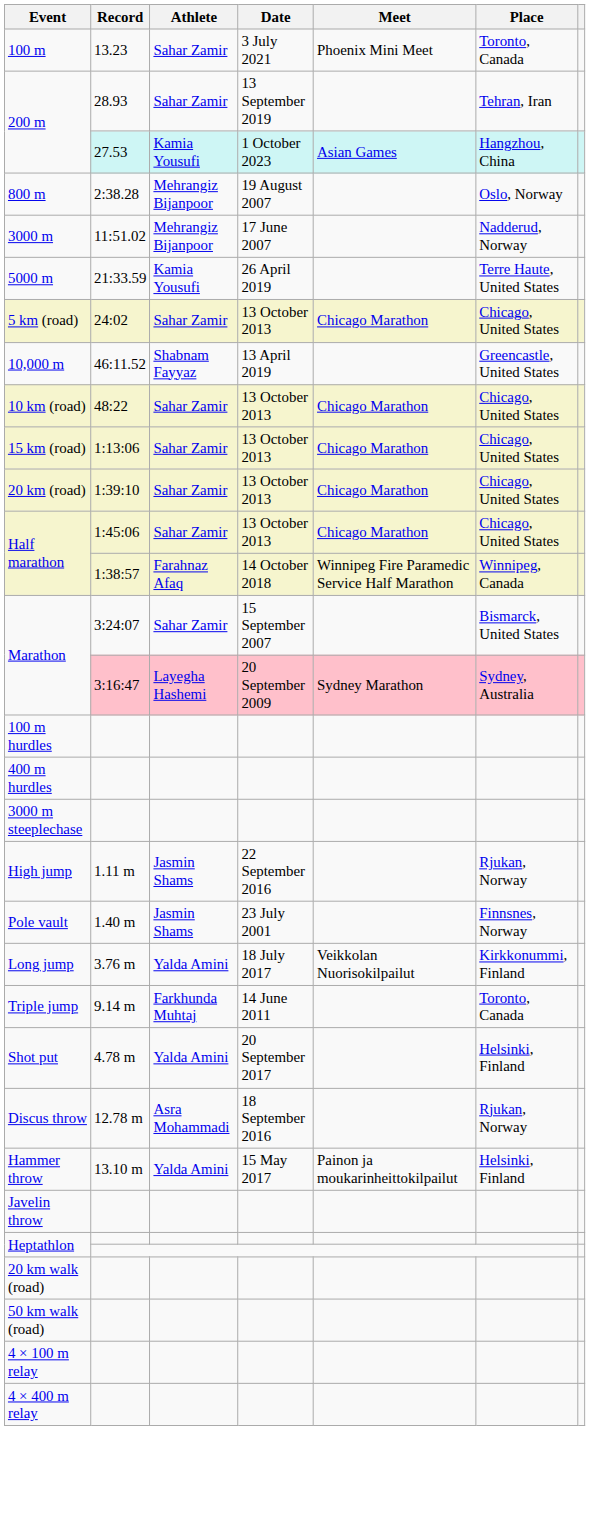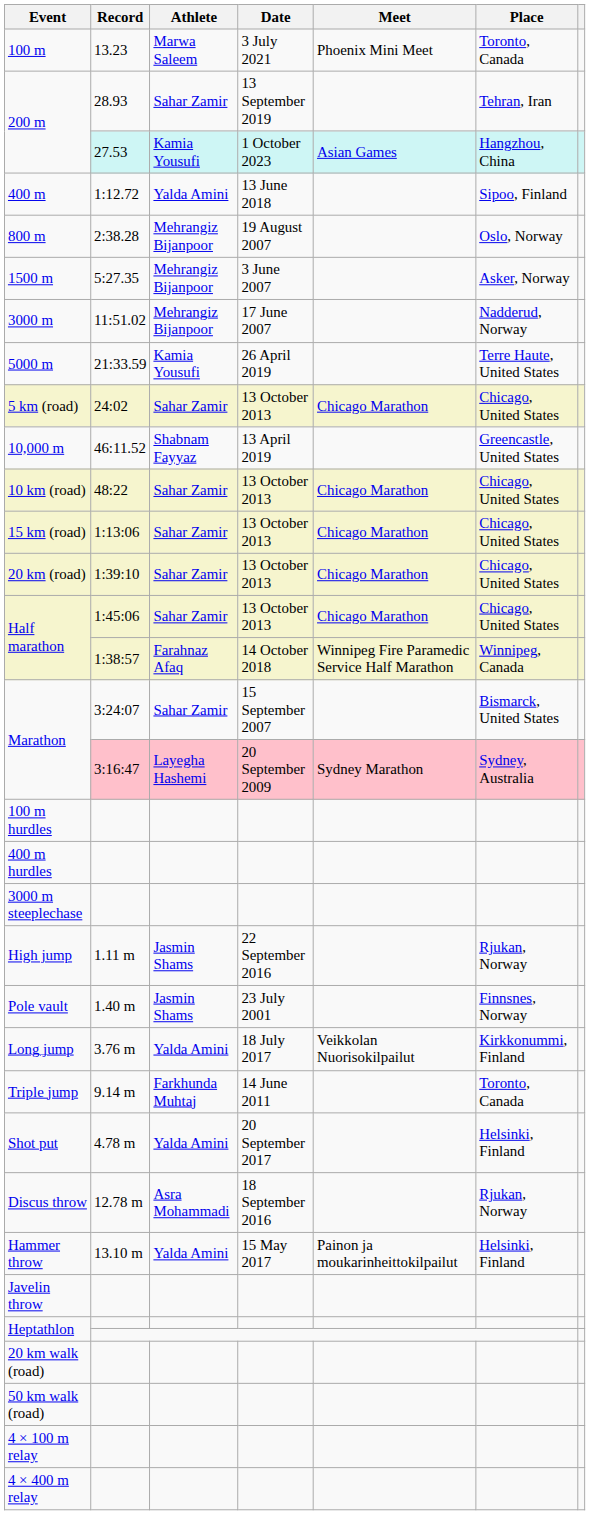 <table class="wikitable" style="font-size:95%; width: 95%;">
 <tr>
 <th>Event</th>
 <th>Record</th>
 <th>Athlete</th>
 <th>Date</th>
 <th>Meet</th>
 <th>Place</th>
 <th></th>
 </tr>
 <tr>
 <td><a href='#'>100 m</a></td>
 <td>13.23 </td>
-<td><a href='#'>Sahar Zamir</a></td>
+<td><a href='#'>Marwa Saleem</a></td>
 <td>3 July 2021</td>
 <td>Phoenix Mini Meet</td>
 <td><a href='#'>Toronto</a>, Canada</td>
 <td></td>
 </tr>
 <tr>
 <td rowspan=2><a href='#'>200 m</a></td>
 <td>28.93 </td>
 <td><a href='#'>Sahar Zamir</a></td>
 <td>13 September 2019</td>
 <td></td>
 <td><a href='#'>Tehran</a>, Iran</td>
 <td></td>
 </tr>
 <tr bgcolor="#CEF6F5">
 <td>27.53 </td>
 <td><a href='#'>Kamia Yousufi</a></td>
 <td>1 October 2023</td>
 <td><a href='#'>Asian Games</a></td>
 <td><a href='#'>Hangzhou</a>, China</td>
 <td></td>
 </tr>
 <tr>
+<td><a href='#'>400 m</a></td>
+<td>1:12.72</td>
+<td><a href='#'>Yalda Amini</a></td>
+<td>13 June 2018</td>
+<td></td>
+<td><a href='#'>Sipoo</a>, Finland</td>
+<td></td>
+</tr>
+<tr>
 <td><a href='#'>800 m</a></td>
 <td>2:38.28</td>
 <td><a href='#'>Mehrangiz Bijanpoor</a></td>
 <td>19 August 2007</td>
 <td></td>
 <td><a href='#'>Oslo</a>, Norway</td>
+<td></td>
+</tr>
+<tr>
+<td><a href='#'>1500 m</a></td>
+<td>5:27.35</td>
+<td><a href='#'>Mehrangiz Bijanpoor</a></td>
+<td>3 June 2007</td>
+<td></td>
+<td><a href='#'>Asker</a>, Norway</td>
 <td></td>
 </tr>
 <tr>
 <td><a href='#'>3000 m</a></td>
 <td>11:51.02</td>
 <td><a href='#'>Mehrangiz Bijanpoor</a></td>
 <td>17 June 2007</td>
 <td></td>
 <td><a href='#'>Nadderud</a>, Norway</td>
 <td></td>
 </tr>
 <tr>
 <td><a href='#'>5000 m</a></td>
 <td>21:33.59</td>
 <td><a href='#'>Kamia Yousufi</a></td>
 <td>26 April 2019</td>
 <td></td>
 <td><a href='#'>Terre Haute</a>, United States</td>
 <td></td>
 </tr>
 <tr style="background:#f6F5CE;">
 <td><a href='#'>5 km</a> (road)</td>
 <td>24:02</td>
 <td><a href='#'>Sahar Zamir</a></td>
 <td>13 October 2013</td>
 <td><a href='#'>Chicago Marathon</a></td>
 <td><a href='#'>Chicago</a>, United States</td>
 <td></td>
 </tr>
 <tr>
 <td><a href='#'>10,000 m</a></td>
 <td>46:11.52</td>
 <td><a href='#'>Shabnam Fayyaz</a></td>
 <td>13 April 2019</td>
 <td></td>
 <td><a href='#'>Greencastle</a>, United States</td>
 <td></td>
 </tr>
 <tr style="background:#f6F5CE;">
 <td><a href='#'>10 km</a> (road)</td>
 <td>48:22</td>
 <td><a href='#'>Sahar Zamir</a></td>
 <td>13 October 2013</td>
 <td><a href='#'>Chicago Marathon</a></td>
 <td><a href='#'>Chicago</a>, United States</td>
 <td></td>
 </tr>
 <tr style="background:#f6F5CE;">
 <td><a href='#'>15 km</a> (road)</td>
 <td>1:13:06</td>
 <td><a href='#'>Sahar Zamir</a></td>
 <td>13 October 2013</td>
 <td><a href='#'>Chicago Marathon</a></td>
 <td><a href='#'>Chicago</a>, United States</td>
 <td></td>
 </tr>
 <tr style="background:#f6F5CE;">
 <td><a href='#'>20 km</a> (road)</td>
 <td>1:39:10</td>
 <td><a href='#'>Sahar Zamir</a></td>
 <td>13 October 2013</td>
 <td><a href='#'>Chicago Marathon</a></td>
 <td><a href='#'>Chicago</a>, United States</td>
 <td></td>
 </tr>
 <tr style="background:#f6F5CE;">
 <td rowspan=2><a href='#'>Half marathon</a></td>
 <td>1:45:06</td>
 <td><a href='#'>Sahar Zamir</a></td>
 <td>13 October 2013</td>
 <td><a href='#'>Chicago Marathon</a></td>
 <td><a href='#'>Chicago</a>, United States</td>
 <td></td>
 </tr>
 <tr style="background:#f6F5CE;">
 <td>1:38:57 </td>
 <td><a href='#'>Farahnaz Afaq</a></td>
 <td>14 October 2018</td>
 <td>Winnipeg Fire Paramedic Service Half Marathon</td>
 <td><a href='#'>Winnipeg</a>, Canada</td>
 <td></td>
 </tr>
 <tr>
 <td rowspan=2><a href='#'>Marathon</a></td>
 <td>3:24:07</td>
 <td><a href='#'>Sahar Zamir</a></td>
 <td>15 September 2007</td>
 <td></td>
 <td><a href='#'>Bismarck</a>, United States</td>
 <td></td>
 </tr>
 <tr style="background:pink">
 <td>3:16:47</td>
 <td><a href='#'>Layegha Hashemi</a></td>
 <td>20 September 2009</td>
 <td>Sydney Marathon</td>
 <td><a href='#'>Sydney</a>, Australia</td>
 <td></td>
 </tr>
 <tr>
 <td><a href='#'>100 m hurdles</a></td>
 <td></td>
 <td></td>
 <td></td>
 <td></td>
 <td></td>
 <td></td>
 </tr>
 <tr>
 <td><a href='#'>400 m hurdles</a></td>
 <td></td>
 <td></td>
 <td></td>
 <td></td>
 <td></td>
 <td></td>
 </tr>
 <tr>
 <td><a href='#'>3000 m steeplechase</a></td>
 <td></td>
 <td></td>
 <td></td>
 <td></td>
 <td></td>
 <td></td>
 </tr>
 <tr>
 <td><a href='#'>High jump</a></td>
 <td>1.11 m</td>
 <td><a href='#'>Jasmin Shams</a></td>
 <td>22 September 2016</td>
 <td></td>
 <td><a href='#'>Rjukan</a>, Norway</td>
 <td></td>
 </tr>
 <tr>
 <td><a href='#'>Pole vault</a></td>
 <td>1.40 m</td>
 <td><a href='#'>Jasmin Shams</a></td>
 <td>23 July 2001</td>
 <td></td>
 <td><a href='#'>Finnsnes</a>, Norway</td>
 <td></td>
 </tr>
 <tr>
 <td><a href='#'>Long jump</a></td>
 <td>3.76 m </td>
 <td><a href='#'>Yalda Amini</a></td>
 <td>18 July 2017</td>
 <td>Veikkolan Nuorisokilpailut</td>
 <td><a href='#'>Kirkkonummi</a>, Finland</td>
 <td></td>
 </tr>
 <tr>
 <td><a href='#'>Triple jump</a></td>
 <td>9.14 m </td>
 <td><a href='#'>Farkhunda Muhtaj</a></td>
 <td>14 June 2011</td>
 <td></td>
 <td><a href='#'>Toronto</a>, Canada</td>
 <td></td>
 </tr>
 <tr>
 <td><a href='#'>Shot put</a></td>
 <td>4.78 m</td>
 <td><a href='#'>Yalda Amini</a></td>
 <td>20 September 2017</td>
 <td></td>
 <td><a href='#'>Helsinki</a>, Finland</td>
 <td></td>
 </tr>
 <tr>
 <td><a href='#'>Discus throw</a></td>
 <td>12.78 m</td>
 <td><a href='#'>Asra Mohammadi</a></td>
 <td>18 September 2016</td>
 <td></td>
 <td><a href='#'>Rjukan</a>, Norway</td>
 <td></td>
 </tr>
 <tr>
 <td><a href='#'>Hammer throw</a></td>
 <td>13.10 m</td>
 <td><a href='#'>Yalda Amini</a></td>
 <td>15 May 2017</td>
 <td>Painon ja moukarinheittokilpailut</td>
 <td><a href='#'>Helsinki</a>, Finland</td>
 <td></td>
 </tr>
 <tr>
 <td><a href='#'>Javelin throw</a></td>
 <td></td>
 <td></td>
 <td></td>
 <td></td>
 <td></td>
 <td></td>
 </tr>
 <tr>
 <td rowspan=2><a href='#'>Heptathlon</a></td>
 <td></td>
 <td></td>
 <td></td>
 <td></td>
 <td></td>
 <td></td>
 </tr>
 <tr>
 <td colspan=5></td>
 <td></td>
 </tr>
 <tr>
 <td><a href='#'>20 km walk</a> (road)</td>
 <td></td>
 <td></td>
 <td></td>
 <td></td>
 <td></td>
 <td></td>
 </tr>
 <tr>
 <td><a href='#'>50 km walk</a> (road)</td>
 <td></td>
 <td></td>
 <td></td>
 <td></td>
 <td></td>
 <td></td>
 </tr>
 <tr>
 <td><a href='#'>4 × 100 m relay</a></td>
 <td></td>
 <td></td>
 <td></td>
 <td></td>
 <td></td>
 <td></td>
 </tr>
 <tr>
 <td><a href='#'>4 × 400 m relay</a></td>
 <td></td>
 <td></td>
 <td></td>
 <td></td>
 <td></td>
 <td></td>
 </tr>
 </table>
